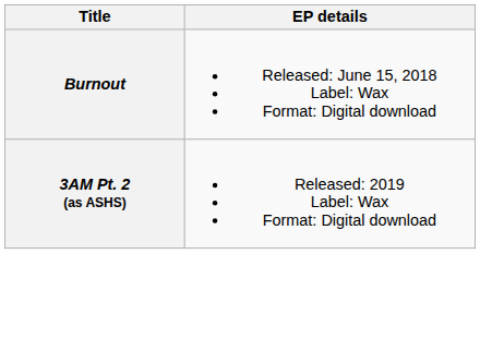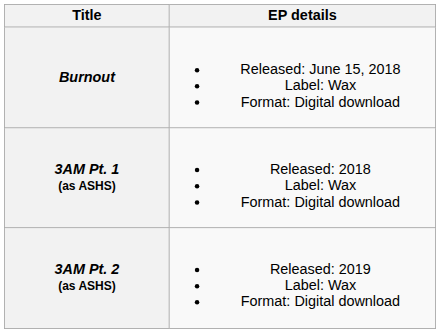 <table class="wikitable plainrowheaders" style="text-align:center;">
 <tr>
 <th scope="col" style="width:11em;">Title</th>
 <th scope="col" style="width:18em;">EP details</th>
 </tr>
 <tr>
 <th scope="row"><em>Burnout</em></th>
 <td><br><ul><li>Released: June 15, 2018</li><li>Label: Wax</li><li>Format: Digital download</li></ul></td>
 </tr>
 <tr>
+<th scope="row"><em>3AM Pt. 1</em> <br><small>(as ASHS)</small></th>
+<td><br><ul><li>Released: 2018</li><li>Label: Wax</li><li>Format: Digital download</li></ul></td>
+</tr>
+<tr>
 <th scope="row"><em>3AM Pt. 2</em> <br><small>(as ASHS)</small></th>
 <td><br><ul><li>Released: 2019</li><li>Label: Wax</li><li>Format: Digital download</li></ul></td>
 </tr>
 </table>
